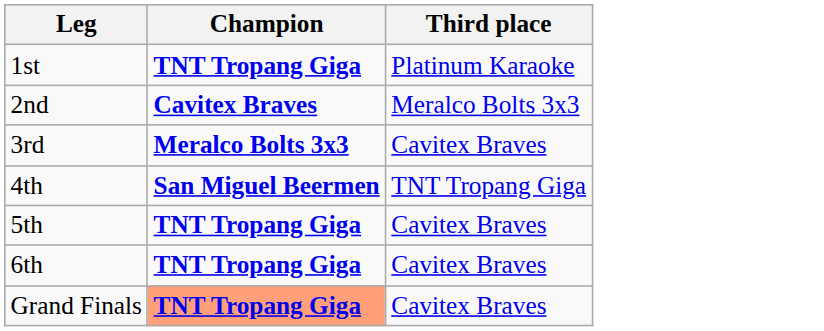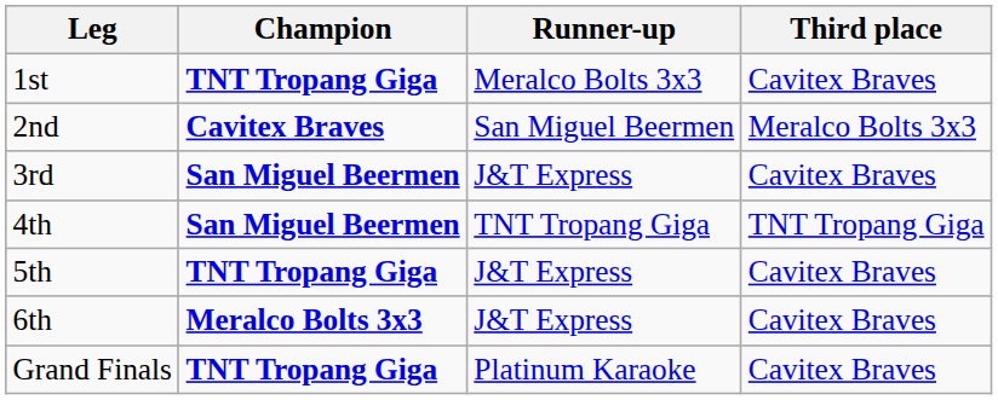 <table class="wikitable">
 <tr>
 <th>Leg</th>
 <th>Champion</th>
+<th>Runner-up</th>
 <th>Third place</th>
 </tr>
 <tr>
 <td>1st</td>
 <td><a href='#'><strong>TNT Tropang Giga</strong></a></td>
-<td><a href='#'>Platinum Karaoke</a></td>
+<td><a href='#'>Meralco Bolts 3x3</a></td>
+<td><a href='#'>Cavitex Braves</a></td>
 </tr>
 <tr>
 <td>2nd</td>
 <td><strong><a href='#'>Cavitex Braves</a></strong></td>
+<td><a href='#'>San Miguel Beermen</a></td>
 <td><a href='#'>Meralco Bolts 3x3</a></td>
 </tr>
 <tr>
 <td>3rd</td>
-<td><strong><a href='#'>Meralco Bolts 3x3</a></strong></td>
+<td><a href='#'><strong>San Miguel Beermen</strong></a></td>
+<td><a href='#'>J&T Express</a></td>
 <td><a href='#'>Cavitex Braves</a></td>
 </tr>
 <tr>
 <td>4th</td>
 <td><a href='#'><strong>San Miguel Beermen</strong></a></td>
 <td><a href='#'>TNT Tropang Giga</a></td>
+<td><a href='#'>TNT Tropang Giga</a></td>
 </tr>
 <tr>
 <td>5th</td>
 <td><a href='#'><strong>TNT Tropang Giga</strong></a></td>
+<td><a href='#'>J&T Express</a></td>
 <td><a href='#'>Cavitex Braves</a></td>
 </tr>
 <tr>
 <td>6th</td>
-<td><a href='#'><strong>TNT Tropang Giga</strong></a></td>
+<td><strong><a href='#'>Meralco Bolts 3x3</a></strong></td>
+<td><a href='#'>J&T Express</a></td>
 <td><a href='#'>Cavitex Braves</a></td>
 </tr>
 <tr>
 <td>Grand Finals</td>
-<td style="background: lightsalmon;"><a href='#'><strong>TNT Tropang Giga</strong></a></td>
+<td><a href='#'><strong>TNT Tropang Giga</strong></a></td>
+<td><a href='#'>Platinum Karaoke</a></td>
 <td><a href='#'>Cavitex Braves</a></td>
 </tr>
 </table>
